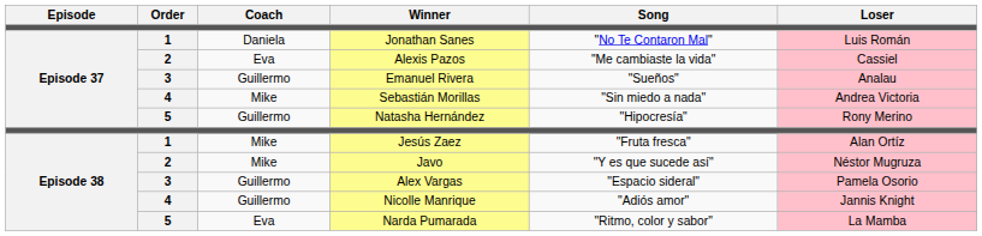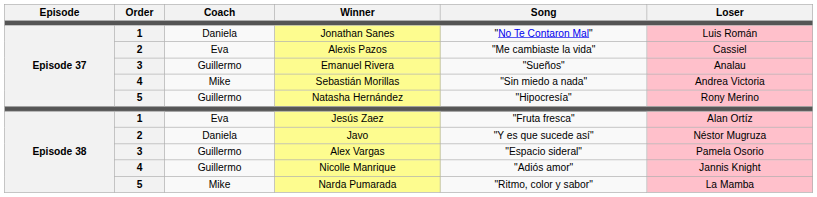 <table class="wikitable" style="text-align: center; width:100%">
 <tr>
 <th width="08%">Episode</th>
 <th width="03%">Order</th>
 <th width="08%">Coach</th>
 <th width="12%">Winner</th>
 <th width="15%">Song</th>
 <th width="12%">Loser</th>
 </tr>
 <tr>
 <td colspan="10" style="background:#555"></td>
 </tr>
 <tr>
 <th scope="row" rowspan="5">Episode 37<br></th>
 <th>1</th>
 <td>Daniela</td>
 <td style="background:#fdfc8f">Jonathan Sanes</td>
 <td>"<a href='#'>No Te Contaron Mal</a>"</td>
 <td style="background:pink">Luis Román</td>
 </tr>
 <tr>
 <th>2</th>
 <td>Eva</td>
 <td style="background:#fdfc8f">Alexis Pazos</td>
 <td>"Me cambiaste la vida"</td>
 <td style="background:pink">Cassiel</td>
 </tr>
 <tr>
 <th>3</th>
 <td>Guillermo</td>
 <td style="background:#fdfc8f">Emanuel Rivera</td>
 <td>"Sueños"</td>
 <td style="background:pink">Analau</td>
 </tr>
 <tr>
 <th>4</th>
 <td>Mike</td>
 <td style="background:#fdfc8f">Sebastián Morillas</td>
 <td>"Sin miedo a nada"</td>
 <td style="background:pink">Andrea Victoria</td>
 </tr>
 <tr>
 <th>5</th>
 <td>Guillermo</td>
 <td style="background:#fdfc8f">Natasha Hernández</td>
 <td>"Hipocresía"</td>
 <td style="background:pink">Rony Merino</td>
 </tr>
 <tr>
 <td colspan="10" style="background:#555"></td>
 </tr>
 <tr>
 <th scope="row" rowspan="6">Episode 38<br></th>
 <th>1</th>
-<td>Mike</td>
+<td>Eva</td>
 <td style="background:#fdfc8f">Jesús Zaez</td>
 <td>"Fruta fresca"</td>
 <td style="background:pink">Alan Ortíz</td>
 </tr>
 <tr>
 <th>2</th>
-<td>Mike</td>
+<td>Daniela</td>
 <td style="background:#fdfc8f">Javo</td>
 <td>"Y es que sucede así"</td>
 <td style="background:pink">Néstor Mugruza</td>
 </tr>
 <tr>
 <th>3</th>
 <td>Guillermo</td>
 <td style="background:#fdfc8f">Alex Vargas</td>
 <td>"Espacio sideral"</td>
 <td style="background:pink">Pamela Osorio</td>
 </tr>
 <tr>
 <th>4</th>
 <td>Guillermo</td>
 <td style="background:#fdfc8f">Nicolle Manrique</td>
 <td>"Adiós amor"</td>
 <td style="background:pink">Jannis Knight</td>
 </tr>
 <tr>
 <th>5</th>
-<td>Eva</td>
+<td>Mike</td>
 <td style="background:#fdfc8f">Narda Pumarada</td>
 <td>"Ritmo, color y sabor"</td>
 <td style="background:pink">La Mamba</td>
 </tr>
 </table>
